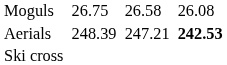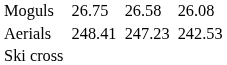 <table>
 <tr>
 <td>Moguls<br></td>
 <td></td>
 <td>26.75</td>
 <td></td>
 <td>26.58</td>
 <td></td>
 <td>26.08</td>
 </tr>
 <tr>
 <td>Aerials<br></td>
 <td></td>
-<td>248.39</td>
+<td>248.41</td>
 <td></td>
-<td>247.21</td>
+<td>247.23</td>
 <td></td>
-<td><strong>242.53</strong></td>
+<td>242.53</td>
 </tr>
 <tr>
 <td>Ski cross<br></td>
 <td colspan="2"></td>
 <td colspan="2"></td>
 <td colspan="2"></td>
 </tr>
 </table>
